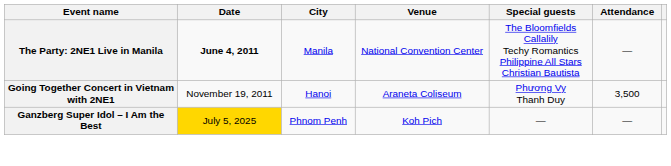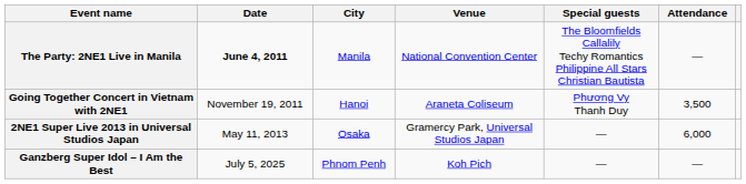 <table class="wikitable plainrowheaders" style="text-align:center;">
 <tr>
 <th scope="col" style="width:17em;">Event name</th>
 <th scope="col" style="width:10em;">Date</th>
 <th scope="col" style="width:7em;">City</th>
 <th scope="col" style="width:13em;">Venue</th>
 <th scope="col" style="width:10em;">Special guests</th>
 <th scope="col" style="width:6.5em;">Attendance</th>
 <th></th>
 </tr>
 <tr>
 <th scope="row">The Party: 2NE1 Live in Manila</th>
 <td><strong>June 4, 2011</strong></td>
 <td><a href='#'>Manila</a></td>
 <td><a href='#'>National Convention Center</a></td>
 <td><a href='#'>The Bloomfields</a><br><a href='#'>Callalily</a><br>Techy Romantics<br><a href='#'>Philippine All Stars</a><br><a href='#'>Christian Bautista</a></td>
 <td>—</td>
 <td></td>
 </tr>
 <tr>
 <th scope="row">Going Together Concert in Vietnam with 2NE1</th>
 <td>November 19, 2011</td>
 <td><a href='#'>Hanoi</a></td>
 <td><a href='#'>Araneta Coliseum</a></td>
 <td><a href='#'>Phương Vy</a><br>Thanh Duy</td>
 <td>3,500</td>
 <td></td>
 </tr>
 <tr>
+<th scope="row">2NE1 Super Live 2013 in Universal Studios Japan</th>
+<td>May 11, 2013</td>
+<td><a href='#'>Osaka</a></td>
+<td>Gramercy Park, <a href='#'>Universal Studios Japan</a></td>
+<td>—</td>
+<td>6,000</td>
+<td></td>
+</tr>
+<tr>
 <th scope="row">Ganzberg Super Idol – I Am the Best</th>
-<td style="background: gold;">July 5, 2025</td>
+<td>July 5, 2025</td>
 <td><a href='#'>Phnom Penh</a></td>
 <td><a href='#'>Koh Pich</a></td>
 <td>—</td>
 <td>—</td>
 <td></td>
 </tr>
 </table>
